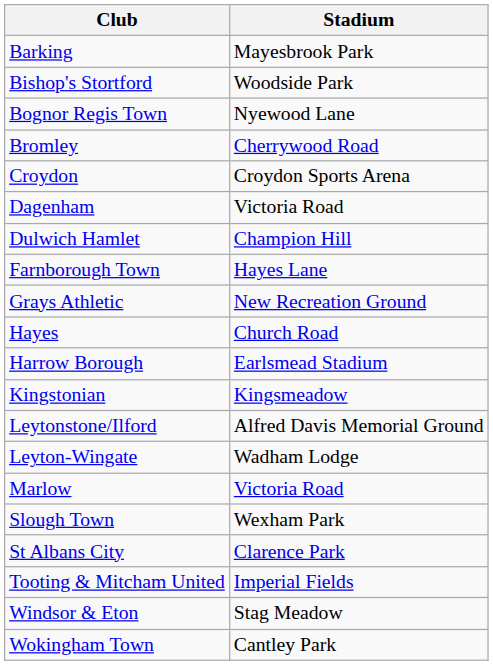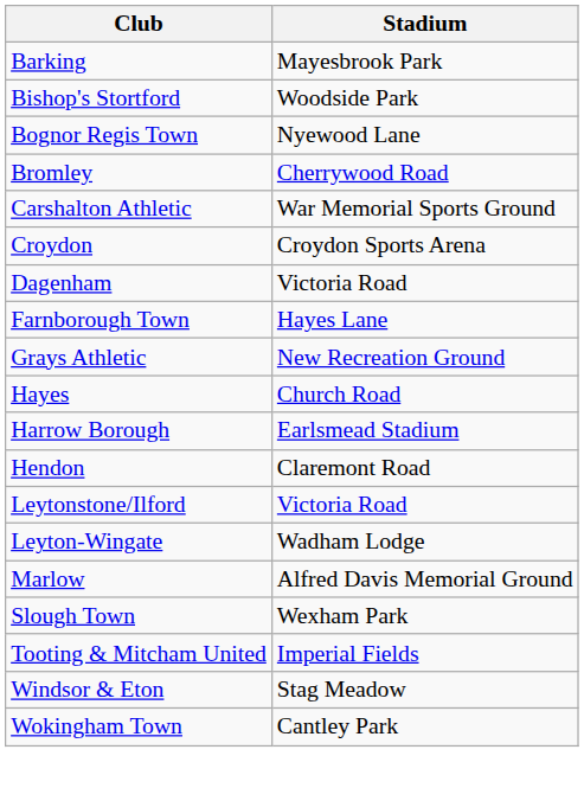 <table class="wikitable sortable">
 <tr>
 <th>Club</th>
 <th>Stadium</th>
 </tr>
 <tr>
 <td><a href='#'>Barking</a></td>
 <td>Mayesbrook Park</td>
 </tr>
 <tr>
 <td><a href='#'>Bishop's Stortford</a></td>
 <td>Woodside Park</td>
 </tr>
 <tr>
 <td><a href='#'>Bognor Regis Town</a></td>
 <td>Nyewood Lane</td>
 </tr>
 <tr>
 <td><a href='#'>Bromley</a></td>
 <td><a href='#'>Cherrywood Road</a></td>
 </tr>
 <tr>
+<td><a href='#'>Carshalton Athletic</a></td>
+<td>War Memorial Sports Ground</td>
+</tr>
+<tr>
 <td><a href='#'>Croydon</a></td>
 <td>Croydon Sports Arena</td>
 </tr>
 <tr>
 <td><a href='#'>Dagenham</a></td>
 <td>Victoria Road</td>
-</tr>
-<tr>
-<td><a href='#'>Dulwich Hamlet</a></td>
-<td><a href='#'>Champion Hill</a></td>
 </tr>
 <tr>
 <td><a href='#'>Farnborough Town</a></td>
 <td><a href='#'>Hayes Lane</a></td>
 </tr>
 <tr>
 <td><a href='#'>Grays Athletic</a></td>
 <td><a href='#'>New Recreation Ground</a></td>
 </tr>
 <tr>
 <td><a href='#'>Hayes</a></td>
 <td><a href='#'>Church Road</a></td>
 </tr>
 <tr>
 <td><a href='#'>Harrow Borough</a></td>
 <td><a href='#'>Earlsmead Stadium</a></td>
 </tr>
 <tr>
-<td><a href='#'>Kingstonian</a></td>
-<td><a href='#'>Kingsmeadow</a></td>
+<td><a href='#'>Hendon</a></td>
+<td>Claremont Road</td>
 </tr>
 <tr>
 <td><a href='#'>Leytonstone/Ilford</a></td>
-<td>Alfred Davis Memorial Ground</td>
+<td><a href='#'>Victoria Road</a></td>
 </tr>
 <tr>
 <td><a href='#'>Leyton-Wingate</a></td>
 <td>Wadham Lodge</td>
 </tr>
 <tr>
 <td><a href='#'>Marlow</a></td>
-<td><a href='#'>Victoria Road</a></td>
+<td>Alfred Davis Memorial Ground</td>
 </tr>
 <tr>
 <td><a href='#'>Slough Town</a></td>
 <td>Wexham Park</td>
-</tr>
-<tr>
-<td><a href='#'>St Albans City</a></td>
-<td><a href='#'>Clarence Park</a></td>
 </tr>
 <tr>
 <td><a href='#'>Tooting & Mitcham United</a></td>
 <td><a href='#'>Imperial Fields</a></td>
 </tr>
 <tr>
 <td><a href='#'>Windsor & Eton</a></td>
 <td>Stag Meadow</td>
 </tr>
 <tr>
 <td><a href='#'>Wokingham Town</a></td>
 <td>Cantley Park</td>
 </tr>
 </table>
